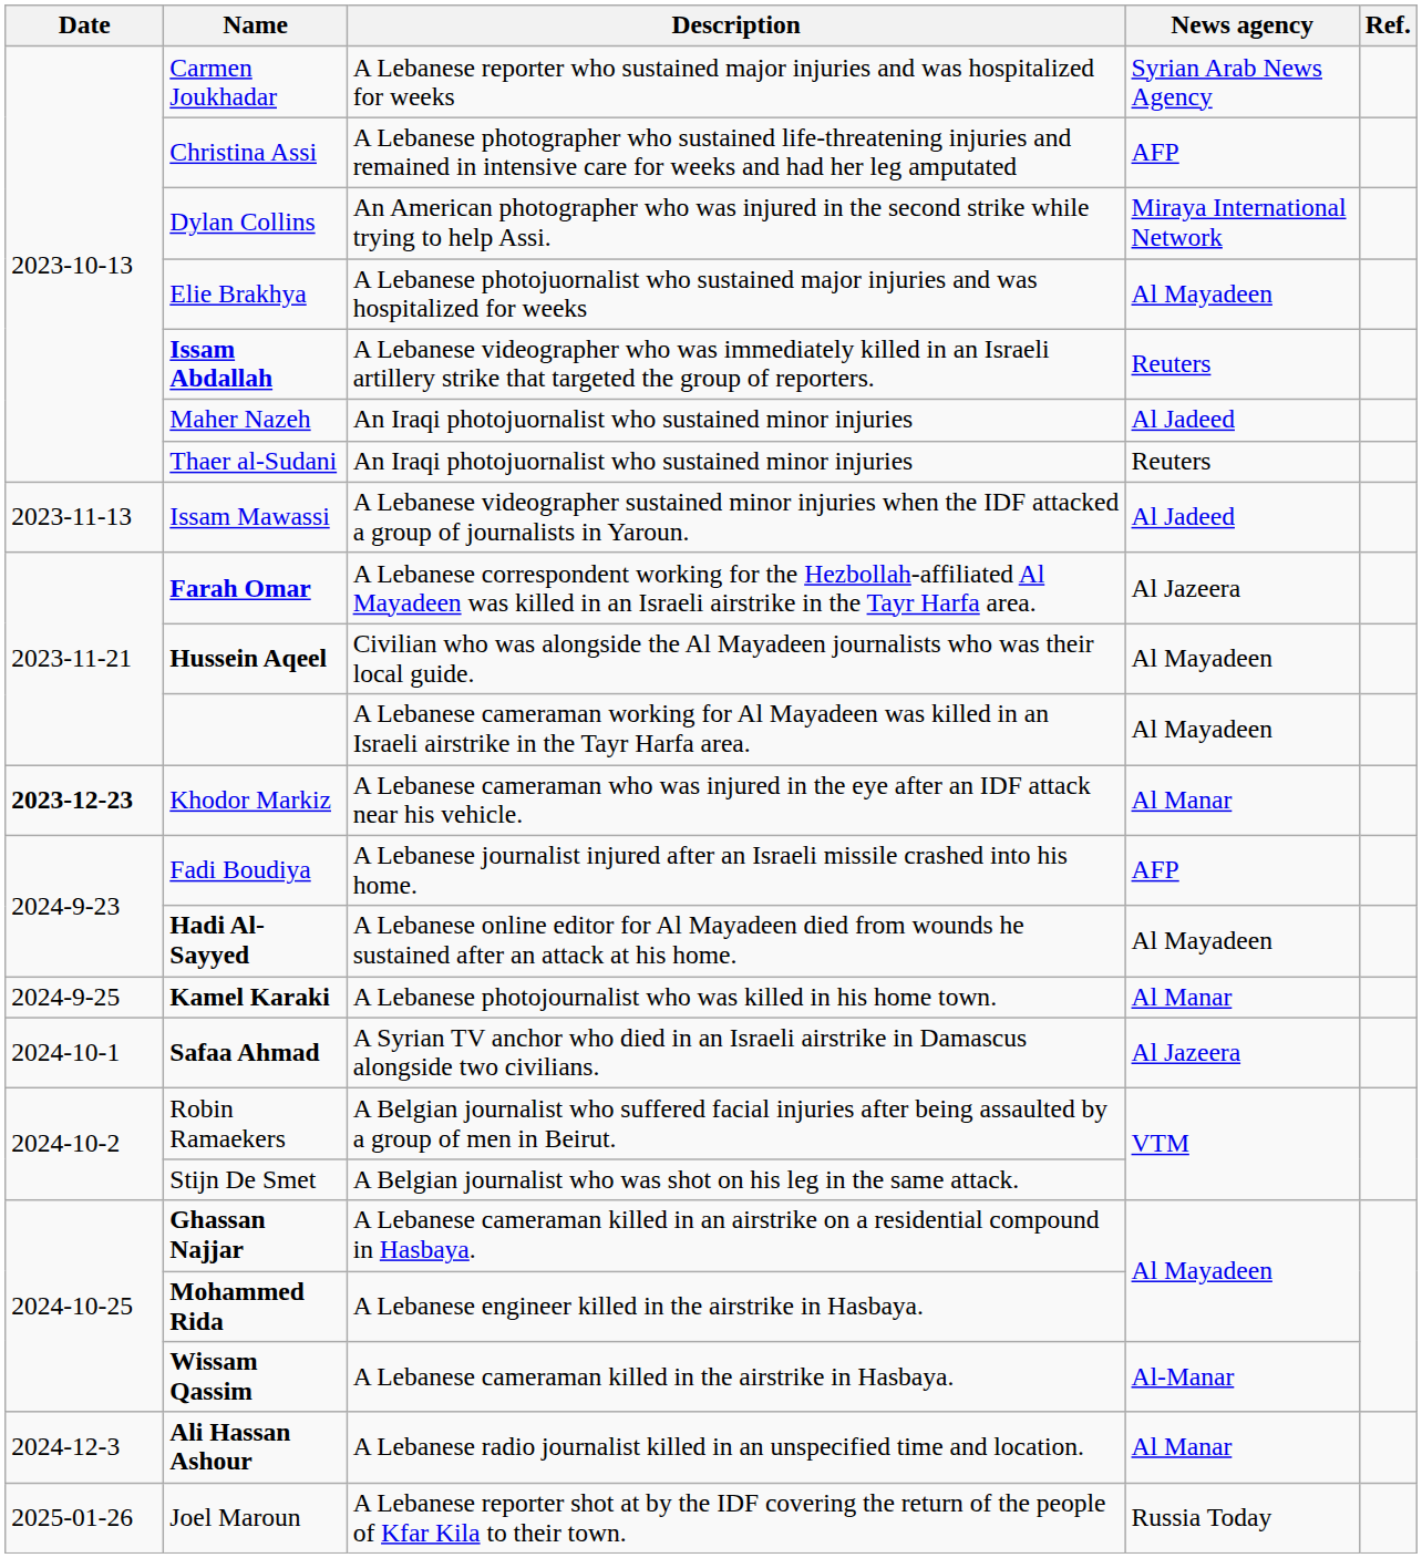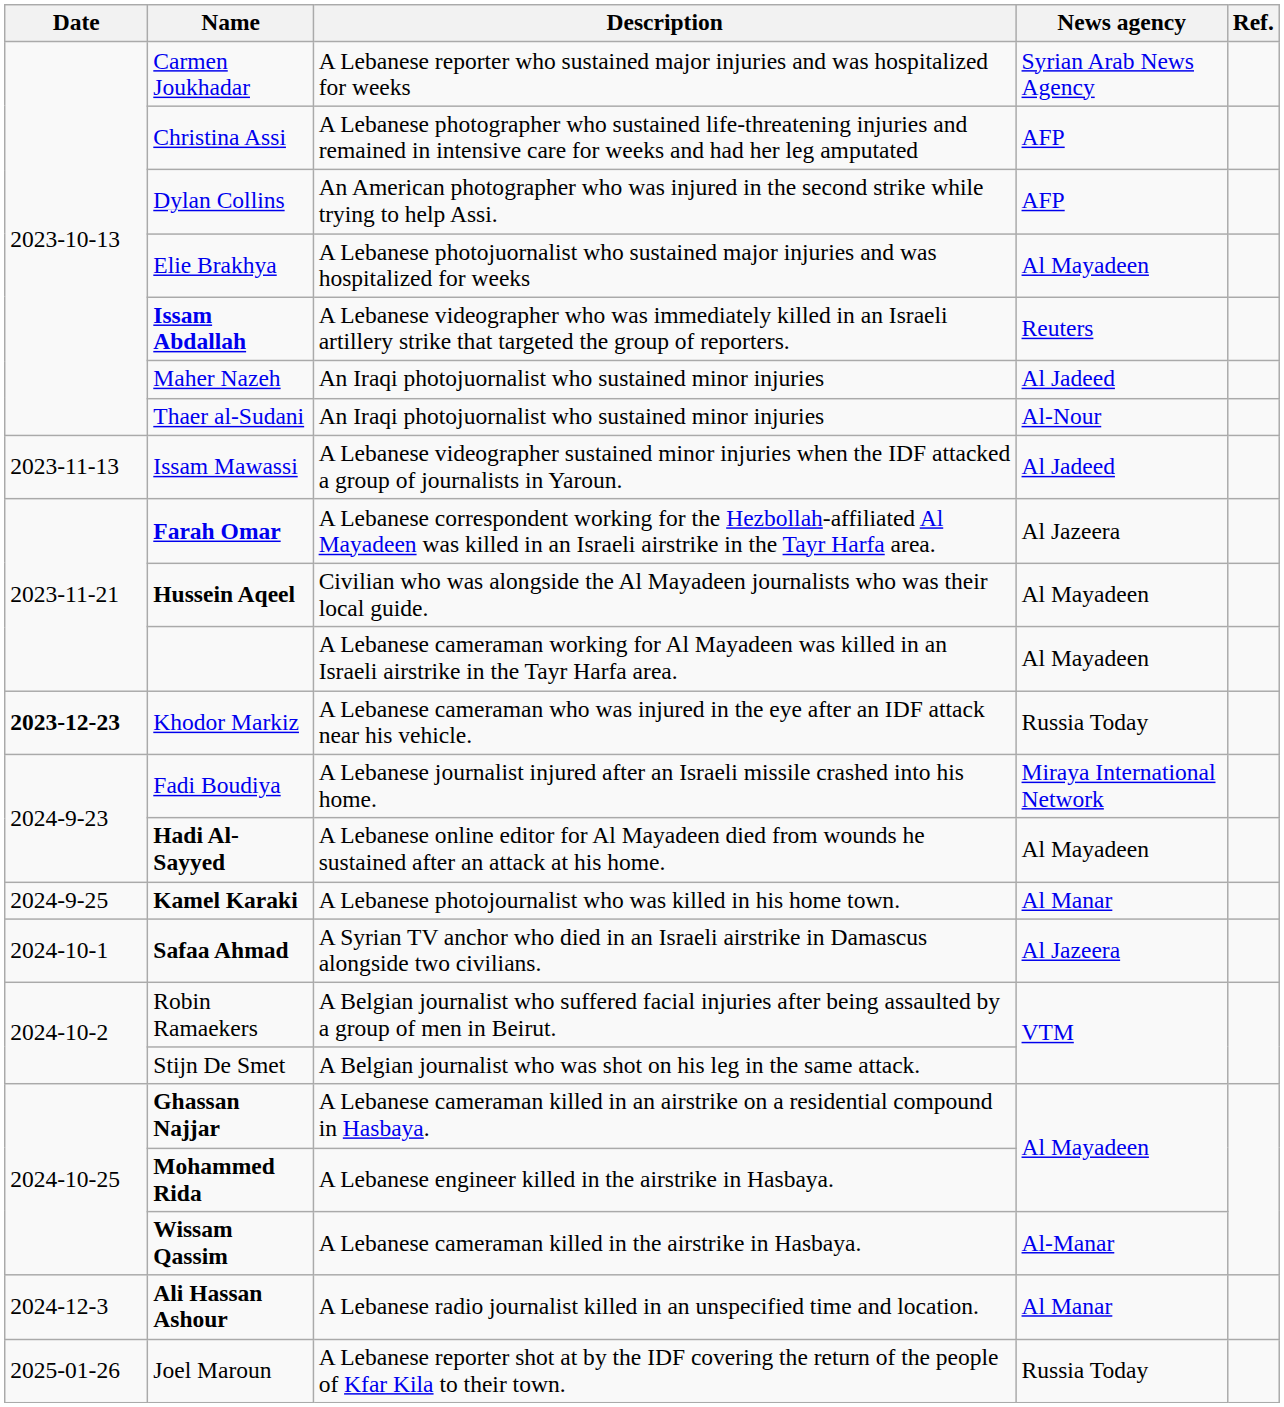 <table class="wikitable static-row-numbers">
 <tr>
 <th scope="col" style="min-width: 90px;">Date</th>
 <th>Name</th>
 <th>Description</th>
 <th>News agency</th>
 <th>Ref.</th>
 </tr>
 <tr>
 <td rowspan="7">2023-10-13</td>
 <td><a href='#'>Carmen Joukhadar</a></td>
 <td>A Lebanese reporter who sustained major injuries and was hospitalized for weeks</td>
 <td><a href='#'>Syrian Arab News Agency</a></td>
 <td></td>
 </tr>
 <tr>
 <td><a href='#'>Christina Assi</a></td>
 <td>A Lebanese photographer who sustained life-threatening injuries and remained in intensive care for weeks and had her leg amputated</td>
 <td><a href='#'>AFP</a></td>
 <td></td>
 </tr>
 <tr>
 <td><a href='#'>Dylan Collins</a></td>
 <td>An American photographer who was injured in the second strike while trying to help Assi.</td>
-<td><a href='#'>Miraya International Network</a></td>
+<td><a href='#'>AFP</a></td>
 <td></td>
 </tr>
 <tr>
 <td><a href='#'>Elie Brakhya</a></td>
 <td>A Lebanese photojuornalist who sustained major injuries and was hospitalized for weeks</td>
 <td><a href='#'>Al Mayadeen</a></td>
 <td></td>
 </tr>
 <tr>
 <td><strong><a href='#'>Issam Abdallah</a></strong></td>
 <td>A Lebanese videographer who was immediately killed in an Israeli artillery strike that targeted the group of reporters.</td>
 <td><a href='#'>Reuters</a></td>
 <td></td>
 </tr>
 <tr>
 <td><a href='#'>Maher Nazeh</a></td>
 <td>An Iraqi photojuornalist who sustained minor injuries</td>
 <td><a href='#'>Al Jadeed</a></td>
 <td></td>
 </tr>
 <tr>
 <td><a href='#'>Thaer al-Sudani</a></td>
 <td>An Iraqi photojuornalist who sustained minor injuries</td>
-<td>Reuters</td>
+<td><a href='#'>Al-Nour</a></td>
 <td></td>
 </tr>
 <tr>
 <td>2023-11-13</td>
 <td><a href='#'>Issam Mawassi</a></td>
 <td>A Lebanese videographer sustained minor injuries when the IDF attacked a group of journalists in Yaroun.</td>
 <td><a href='#'>Al Jadeed</a></td>
 <td></td>
 </tr>
 <tr>
 <td rowspan="3">2023-11-21</td>
 <td><a href='#'><strong>Farah Omar</strong></a></td>
 <td>A Lebanese correspondent working for the <a href='#'>Hezbollah</a>-affiliated <a href='#'>Al Mayadeen</a> was killed in an Israeli airstrike in the <a href='#'>Tayr Harfa</a> area.</td>
 <td>Al Jazeera</td>
 <td></td>
 </tr>
 <tr>
 <td><strong>Hussein Aqeel</strong></td>
 <td>Civilian who was alongside the Al Mayadeen journalists who was their local guide.</td>
 <td>Al Mayadeen</td>
 <td></td>
 </tr>
 <tr>
 <td><strong></strong></td>
 <td>A Lebanese cameraman working for Al Mayadeen was killed in an Israeli airstrike in the Tayr Harfa area.</td>
 <td>Al Mayadeen</td>
 <td></td>
 </tr>
 <tr>
 <td><strong>2023-12-23</strong></td>
 <td><a href='#'>Khodor Markiz</a></td>
 <td>A Lebanese cameraman who was injured in the eye after an IDF attack near his vehicle.</td>
-<td><a href='#'>Al Manar</a></td>
+<td>Russia Today</td>
 <td></td>
 </tr>
 <tr>
 <td rowspan="2">2024-9-23</td>
 <td><a href='#'>Fadi Boudiya</a></td>
 <td>A Lebanese journalist injured after an Israeli missile crashed into his home.</td>
-<td><a href='#'>AFP</a></td>
+<td><a href='#'>Miraya International Network</a></td>
 <td></td>
 </tr>
 <tr>
 <td><strong>Hadi Al-Sayyed</strong></td>
 <td>A Lebanese online editor for Al Mayadeen died from wounds he sustained after an attack at his home.</td>
 <td>Al Mayadeen</td>
 <td></td>
 </tr>
 <tr>
 <td>2024-9-25</td>
 <td><strong>Kamel Karaki</strong></td>
 <td>A Lebanese photojournalist who was killed in his home town.</td>
 <td><a href='#'>Al Manar</a></td>
 <td></td>
 </tr>
 <tr>
 <td>2024-10-1</td>
 <td><strong>Safaa Ahmad</strong></td>
 <td>A Syrian TV anchor who died in an Israeli airstrike in Damascus alongside two civilians.</td>
 <td><a href='#'>Al Jazeera</a></td>
 <td></td>
 </tr>
 <tr>
 <td rowspan="2">2024-10-2</td>
 <td>Robin Ramaekers</td>
 <td>A Belgian journalist who suffered facial injuries after being assaulted by a group of men in Beirut.</td>
 <td rowspan="2"><a href='#'>VTM</a></td>
 <td rowspan="2"></td>
 </tr>
 <tr>
 <td>Stijn De Smet</td>
 <td>A Belgian journalist who was shot on his leg in the same attack.</td>
 </tr>
 <tr>
 <td rowspan="3">2024-10-25</td>
 <td><strong>Ghassan Najjar</strong></td>
 <td>A Lebanese cameraman killed in an airstrike on a residential compound in <a href='#'>Hasbaya</a>.</td>
 <td rowspan="2"><a href='#'>Al Mayadeen</a></td>
 <td rowspan="3"></td>
 </tr>
 <tr>
 <td><strong>Mohammed Rida</strong></td>
 <td>A Lebanese engineer killed in the airstrike in Hasbaya.</td>
 </tr>
 <tr>
 <td><strong>Wissam Qassim</strong></td>
 <td>A Lebanese cameraman killed in the airstrike in Hasbaya.</td>
 <td><a href='#'>Al-Manar</a></td>
 </tr>
 <tr>
 <td>2024-12-3</td>
 <td><strong>Ali Hassan Ashour</strong></td>
 <td>A Lebanese radio journalist killed in an unspecified time and location.</td>
 <td><a href='#'>Al Manar</a></td>
 <td></td>
 </tr>
 <tr>
 <td>2025-01-26</td>
 <td>Joel Maroun</td>
 <td>A Lebanese reporter shot at by the IDF covering the return of the people of <a href='#'>Kfar Kila</a> to their town.</td>
 <td>Russia Today</td>
 <td></td>
 </tr>
 </table>
